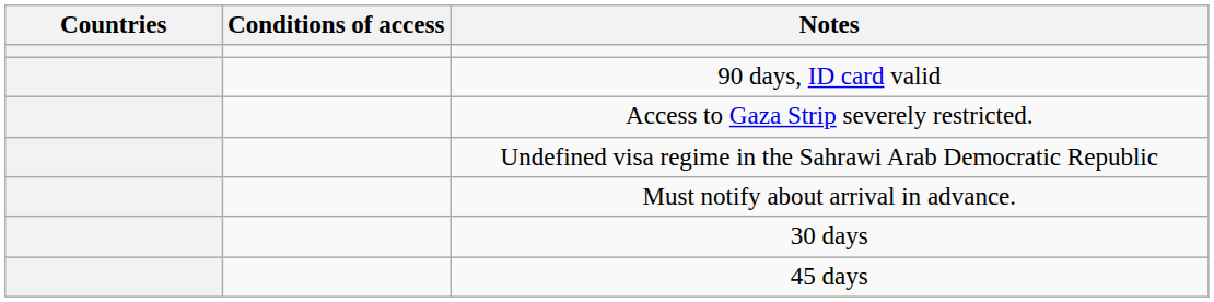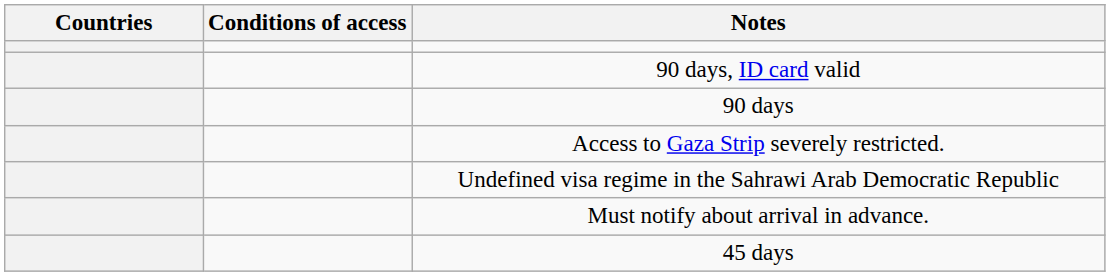 <table class="wikitable" style="text-align: center; table-layout: fixed;">
 <tr>
 <th style="width:18%;">Countries</th>
 <th style="width:19%;">Conditions of access</th>
 <th>Notes</th>
 </tr>
 <tr>
 <th style="text-align: left;"></th>
 <td></td>
 <td></td>
 </tr>
 <tr>
 <th style="text-align: left;"></th>
 <td></td>
 <td>90 days, <a href='#'>ID card</a> valid</td>
 </tr>
 <tr>
 <th style="text-align: left;"></th>
 <td></td>
+<td>90 days</td>
+</tr>
+<tr>
+<th style="text-align: left;"></th>
+<td></td>
 <td>Access to <a href='#'>Gaza Strip</a> severely restricted.</td>
 </tr>
 <tr>
 <th style="text-align: left;"></th>
 <td></td>
 <td>Undefined visa regime in the Sahrawi Arab Democratic Republic</td>
 </tr>
 <tr>
 <th style="text-align: left;"></th>
 <td></td>
 <td>Must notify about arrival in advance.</td>
 </tr>
 <tr>
 <th style="text-align: left;"></th>
 <td></td>
-<td>30 days</td>
-</tr>
-<tr>
-<th style="text-align: left;"></th>
-<td></td>
 <td>45 days</td>
 </tr>
 </table>
